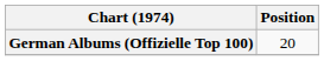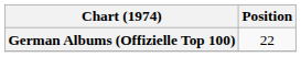 <table class="wikitable sortable plainrowheaders" style="text-align:center">
 <tr>
 <th scope="col">Chart (1974)</th>
 <th scope="col">Position</th>
 </tr>
 <tr>
 <th scope="row">German Albums (Offizielle Top 100)</th>
-<td>20</td>
+<td>22</td>
 </tr>
 <tr>
 </tr>
 </table>
